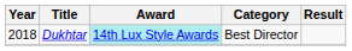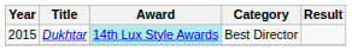 <table class="wikitable sortable">
 <tr>
 <th>Year</th>
 <th>Title</th>
 <th>Award</th>
 <th>Category</th>
 <th>Result</th>
 </tr>
 <tr>
-<td>2018</td>
+<td>2015</td>
 <td><em><a href='#'>Dukhtar</a></em></td>
 <td style="background: paleturquoise;"><a href='#'>14th Lux Style Awards</a></td>
 <td>Best Director</td>
 <td></td>
 </tr>
 <tr>
 </tr>
 </table>
